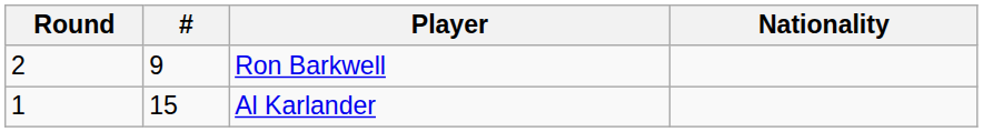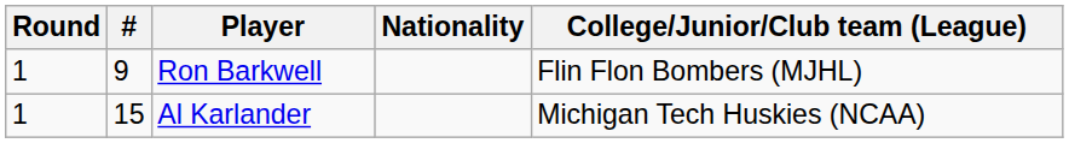 <table class="wikitable">
 <tr align="center">
 <th bgcolor="#DDDDFF" width="4.0%">Round</th>
 <th bgcolor="#DDDDFF" width="4.0%">#</th>
 <th bgcolor="#DDDDFF" width="21.0%">Player</th>
 <th bgcolor="#DDDDFF" width="14.5%">Nationality</th>
+<th bgcolor="#DDDDFF" width="50.0%">College/Junior/Club team (League)</th>
 </tr>
 <tr>
-<td>2</td>
+<td>1</td>
 <td>9</td>
 <td><a href='#'>Ron Barkwell</a></td>
 <td></td>
+<td>Flin Flon Bombers (MJHL)</td>
 </tr>
 <tr>
 <td>1</td>
 <td>15</td>
 <td><a href='#'>Al Karlander</a></td>
 <td></td>
+<td>Michigan Tech Huskies (NCAA)</td>
 </tr>
 </table>
